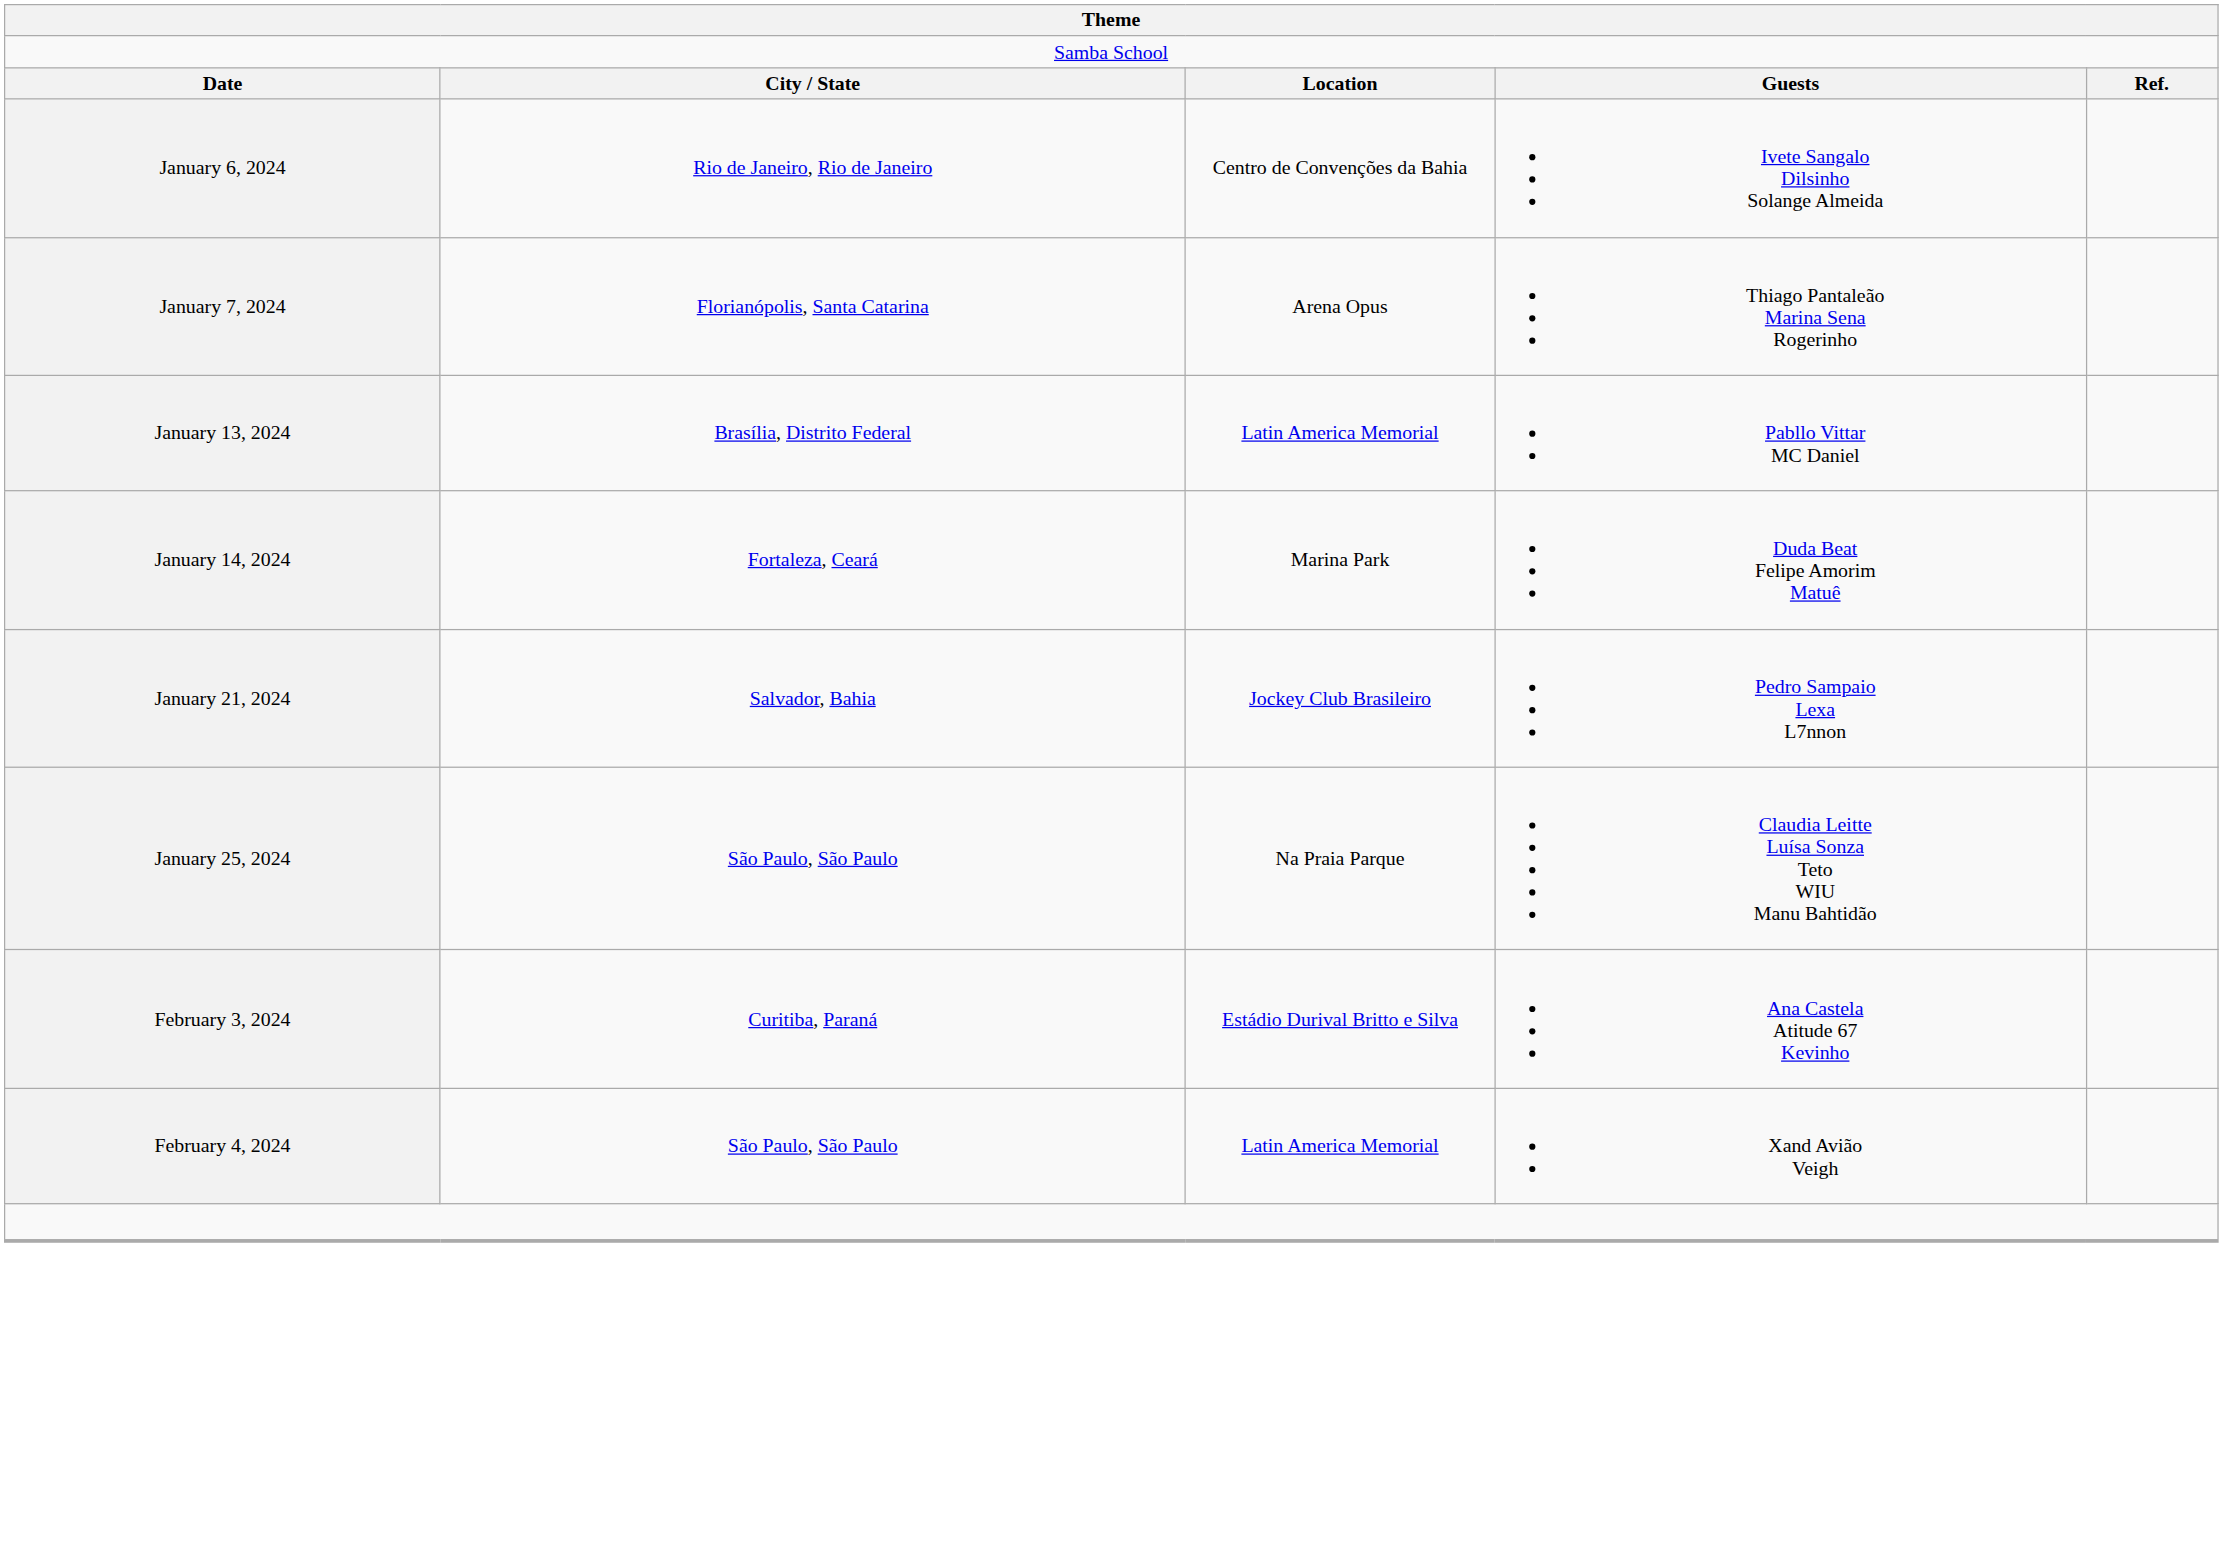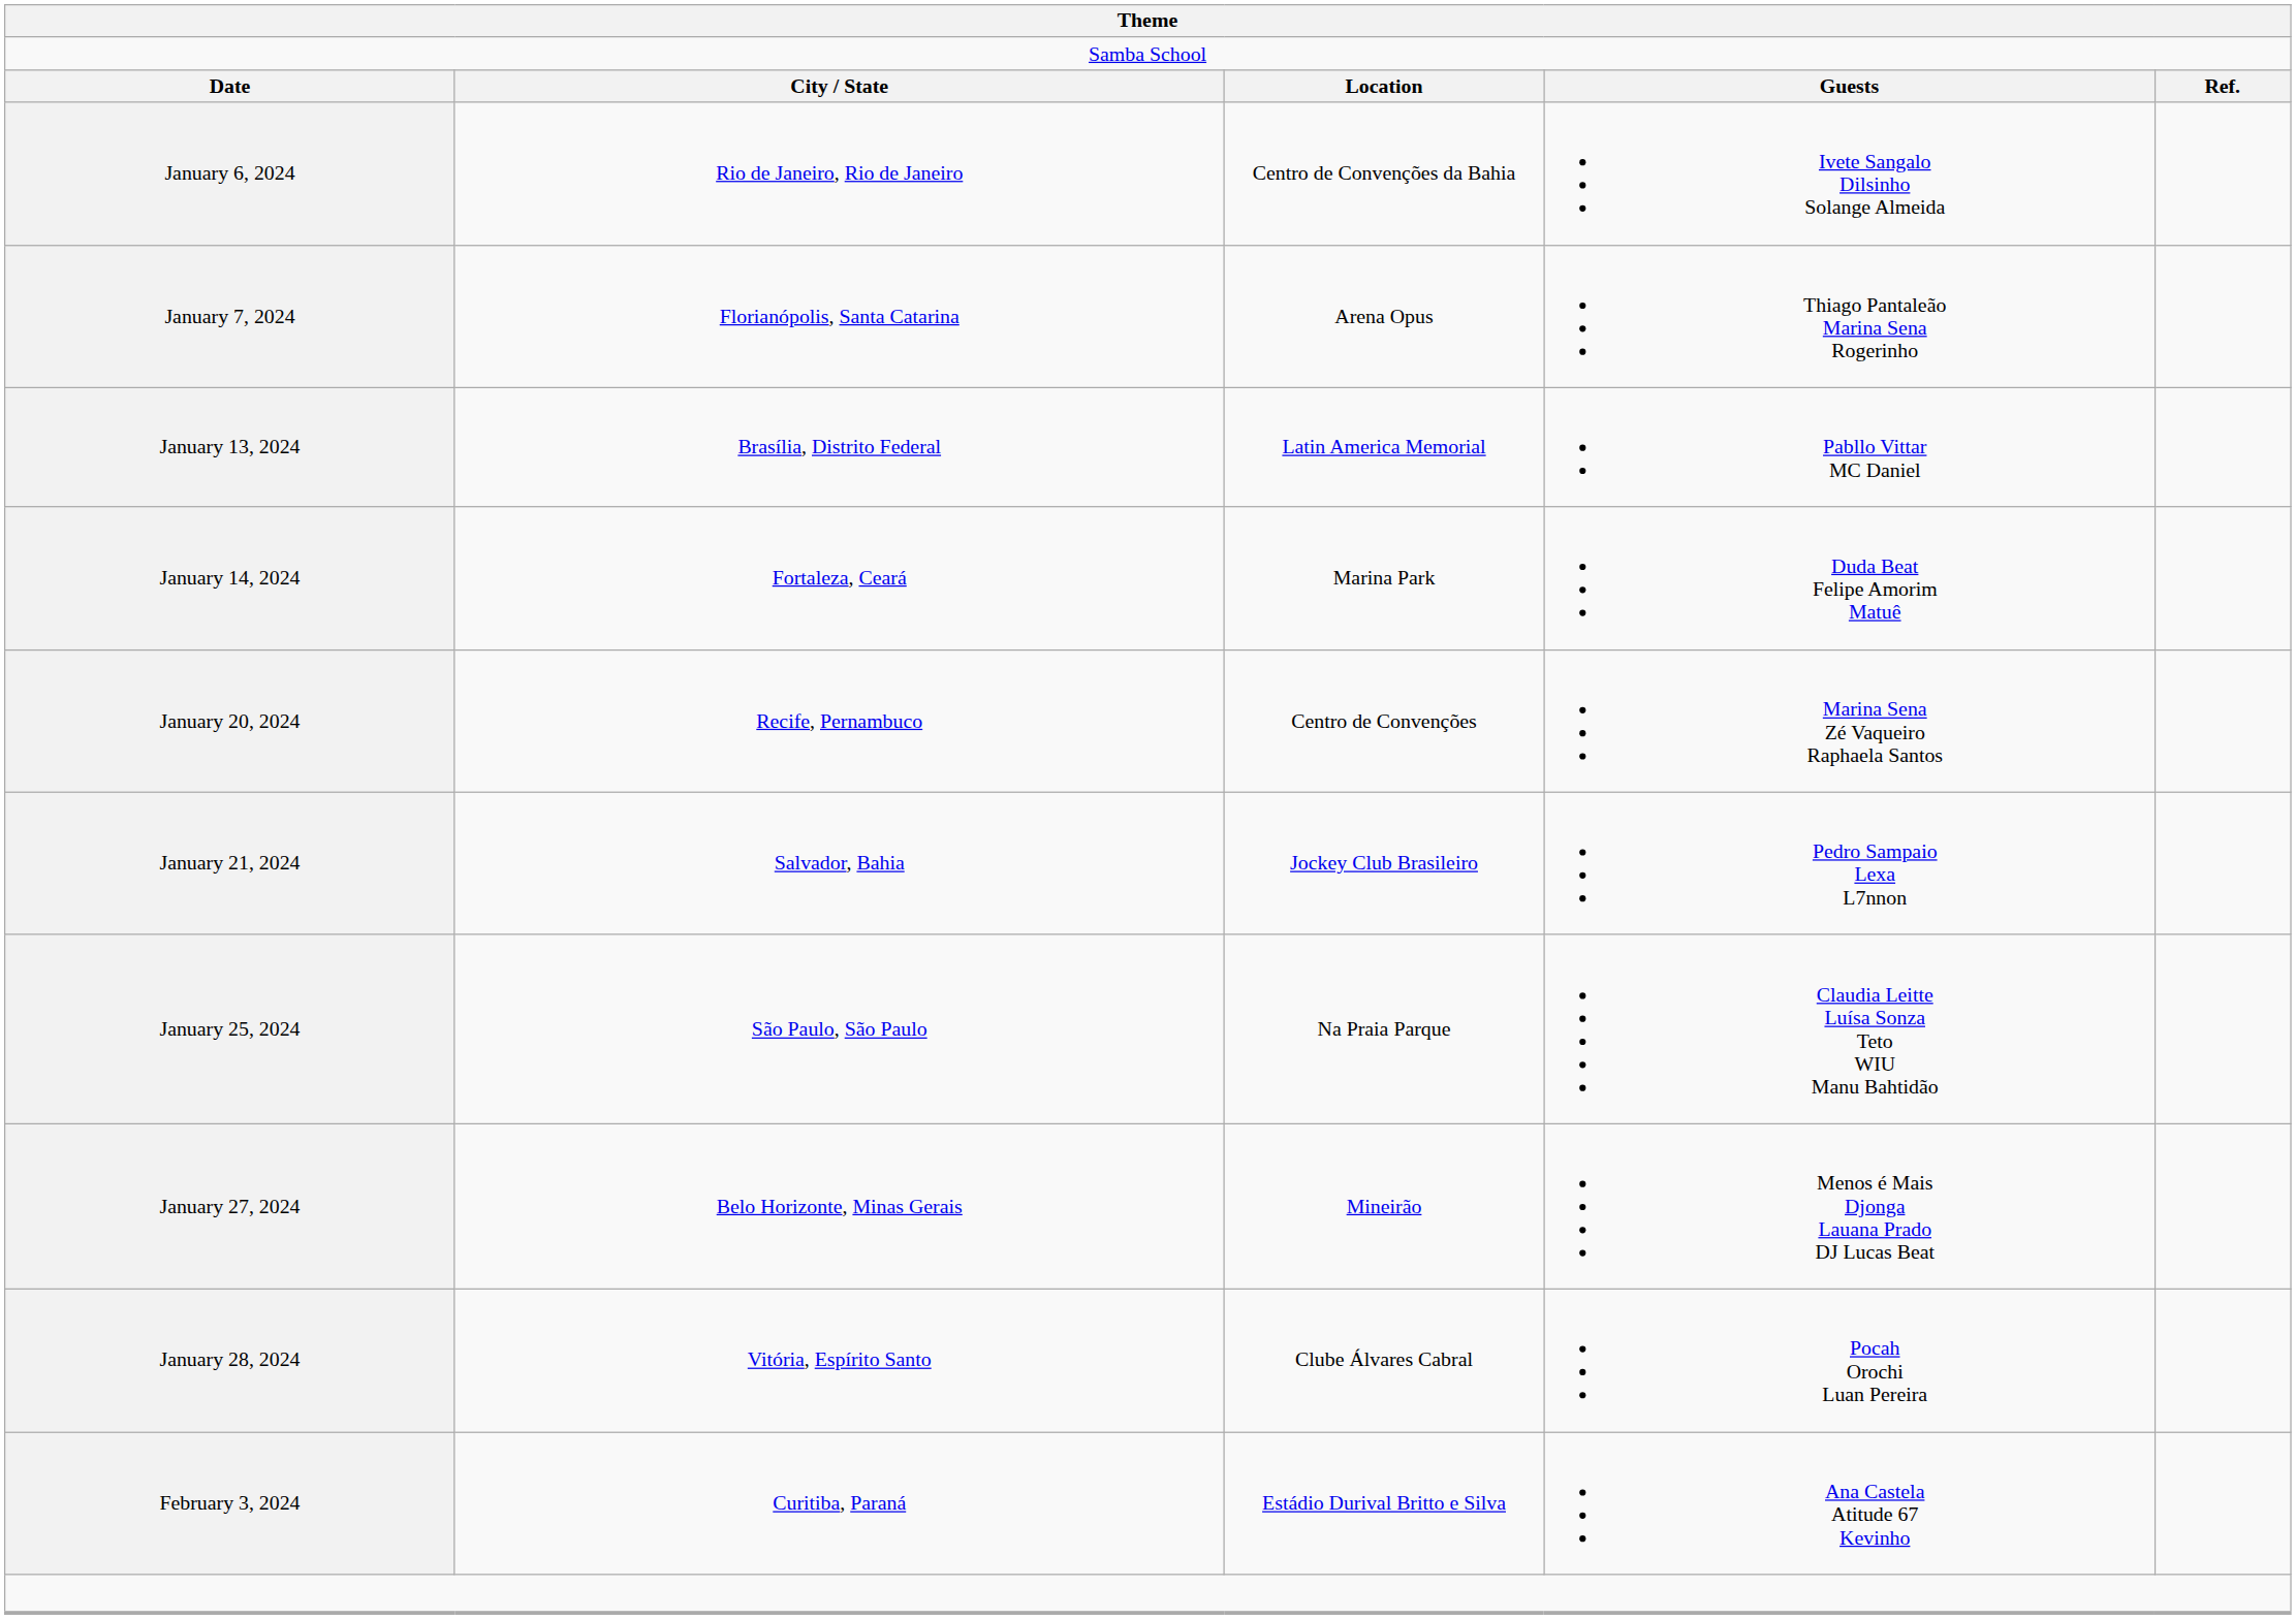 <table class="wikitable plainrowheaders" style="text-align:center;" width="90%">
 <tr>
 <th colspan="5">Theme</th>
 </tr>
 <tr>
 <td colspan="5"><a href='#'>Samba School</a></td>
 </tr>
 <tr>
 <th scope="col">Date</th>
 <th scope="col">City / State</th>
 <th scope="col" width="14%">Location</th>
 <th scope="col">Guests</th>
 <th>Ref.</th>
 </tr>
 <tr>
 <td scope="row" style="background-color: #f2f2f2;">January 6, 2024</td>
 <td><a href='#'>Rio de Janeiro</a>, <a href='#'>Rio de Janeiro</a></td>
 <td>Centro de Convenções da Bahia</td>
 <td><br><ul><li><a href='#'>Ivete Sangalo</a></li><li><a href='#'>Dilsinho</a></li><li>Solange Almeida</li></ul></td>
 <td></td>
 </tr>
 <tr>
 <td scope="row" style="background-color: #f2f2f2;">January 7, 2024</td>
 <td><a href='#'>Florianópolis</a>, <a href='#'>Santa Catarina</a></td>
 <td>Arena Opus</td>
 <td><br><ul><li>Thiago Pantaleão</li><li><a href='#'>Marina Sena</a></li><li>Rogerinho</li></ul></td>
 <td></td>
 </tr>
 <tr>
 <td scope="row" style="background-color: #f2f2f2;">January 13, 2024</td>
 <td><a href='#'>Brasília</a>, <a href='#'>Distrito Federal</a></td>
 <td><a href='#'>Latin America Memorial</a></td>
 <td><br><ul><li><a href='#'>Pabllo Vittar</a></li><li>MC Daniel</li></ul></td>
 <td></td>
 </tr>
 <tr>
 <td scope="row" style="background-color: #f2f2f2;">January 14, 2024</td>
 <td><a href='#'>Fortaleza</a>, <a href='#'>Ceará</a></td>
 <td>Marina Park</td>
 <td><br><ul><li><a href='#'>Duda Beat</a></li><li>Felipe Amorim</li><li><a href='#'>Matuê</a></li></ul></td>
 <td></td>
 </tr>
 <tr>
+<td scope="row" style="background-color: #f2f2f2;">January 20, 2024</td>
+<td><a href='#'>Recife</a>, <a href='#'>Pernambuco</a></td>
+<td>Centro de Convenções</td>
+<td><br><ul><li><a href='#'>Marina Sena</a></li><li>Zé Vaqueiro</li><li>Raphaela Santos</li></ul></td>
+<td></td>
+</tr>
+<tr>
 <td scope="row" style="background-color: #f2f2f2;">January 21, 2024</td>
 <td><a href='#'>Salvador</a>, <a href='#'>Bahia</a></td>
 <td><a href='#'>Jockey Club Brasileiro</a></td>
 <td><br><ul><li><a href='#'>Pedro Sampaio</a></li><li><a href='#'>Lexa</a></li><li>L7nnon</li></ul></td>
 <td></td>
 </tr>
 <tr>
 <td scope="row" style="background-color: #f2f2f2;">January 25, 2024</td>
 <td><a href='#'>São Paulo</a>, <a href='#'>São Paulo</a></td>
 <td>Na Praia Parque</td>
 <td><br><ul><li><a href='#'>Claudia Leitte</a></li><li><a href='#'>Luísa Sonza</a></li><li>Teto</li><li>WIU</li><li>Manu Bahtidão</li></ul></td>
 <td></td>
 </tr>
 <tr>
+<td scope="row" style="background-color: #f2f2f2;">January 27, 2024</td>
+<td><a href='#'>Belo Horizonte</a>, <a href='#'>Minas Gerais</a></td>
+<td><a href='#'>Mineirão</a></td>
+<td><br><ul><li>Menos é Mais</li><li><a href='#'>Djonga</a></li><li><a href='#'>Lauana Prado</a></li><li>DJ Lucas Beat</li></ul></td>
+<td></td>
+</tr>
+<tr>
+<td scope="row" style="background-color: #f2f2f2;">January 28, 2024</td>
+<td><a href='#'>Vitória</a>, <a href='#'>Espírito Santo</a></td>
+<td>Clube Álvares Cabral</td>
+<td><br><ul><li><a href='#'>Pocah</a></li><li>Orochi</li><li>Luan Pereira</li></ul></td>
+<td></td>
+</tr>
+<tr>
 <td scope="row" style="background-color: #f2f2f2;">February 3, 2024</td>
 <td><a href='#'>Curitiba</a>, <a href='#'>Paraná</a></td>
 <td><a href='#'>Estádio Durival Britto e Silva</a></td>
 <td><br><ul><li><a href='#'>Ana Castela</a></li><li>Atitude 67</li><li><a href='#'>Kevinho</a></li></ul></td>
 <td></td>
 </tr>
 <tr>
-<td scope="row" style="background-color: #f2f2f2;">February 4, 2024</td>
-<td><a href='#'>São Paulo</a>, <a href='#'>São Paulo</a></td>
-<td><a href='#'>Latin America Memorial</a></td>
-<td><br><ul><li>Xand Avião</li><li>Veigh</li></ul></td>
-<td></td>
-</tr>
-<tr>
 <td colspan="5" style="border-bottom-width:3px; padding:5px;"><br></td>
 </tr>
 </table>
